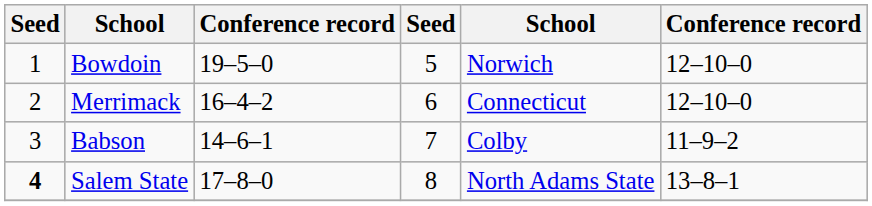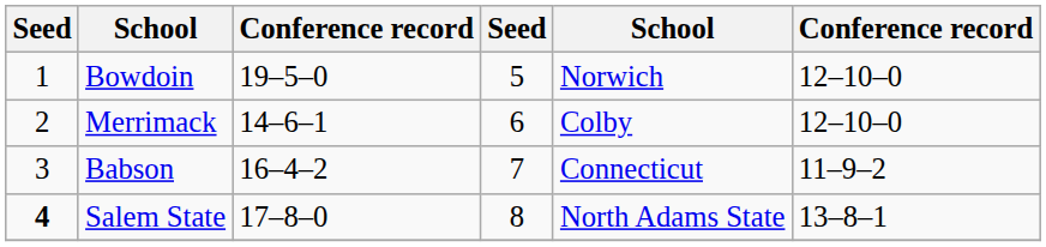 <table class="wikitable">
 <tr>
 <th>Seed</th>
 <th>School</th>
 <th>Conference record</th>
 <th>Seed</th>
 <th>School</th>
 <th>Conference record</th>
 </tr>
 <tr>
 <td align=center>1</td>
 <td><a href='#'>Bowdoin</a></td>
 <td>19–5–0</td>
 <td align=center>5</td>
 <td><a href='#'>Norwich</a></td>
 <td>12–10–0</td>
 </tr>
 <tr>
 <td align=center>2</td>
 <td><a href='#'>Merrimack</a></td>
-<td>16–4–2</td>
+<td>14–6–1</td>
 <td align=center>6</td>
-<td><a href='#'>Connecticut</a></td>
+<td><a href='#'>Colby</a></td>
 <td>12–10–0</td>
 </tr>
 <tr>
 <td align=center>3</td>
 <td><a href='#'>Babson</a></td>
-<td>14–6–1</td>
+<td>16–4–2</td>
 <td align=center>7</td>
-<td><a href='#'>Colby</a></td>
+<td><a href='#'>Connecticut</a></td>
 <td>11–9–2</td>
 </tr>
 <tr>
 <td align=center><strong>4</strong></td>
 <td><a href='#'>Salem State</a></td>
 <td>17–8–0</td>
 <td align=center>8</td>
 <td><a href='#'>North Adams State</a></td>
 <td>13–8–1</td>
 </tr>
 <tr>
 </tr>
 </table>
